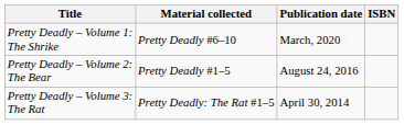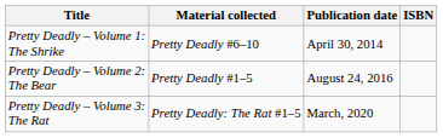 <table class="wikitable">
 <tr>
 <th>Title</th>
 <th>Material collected</th>
 <th>Publication date</th>
 <th>ISBN</th>
 </tr>
 <tr>
 <td><em>Pretty Deadly – Volume 1:<br>The Shrike</em></td>
 <td><em>Pretty Deadly</em> #6–10</td>
-<td>March, 2020</td>
+<td>April 30, 2014</td>
 <td></td>
 </tr>
 <tr>
 <td><em>Pretty Deadly – Volume 2:<br>The Bear</em></td>
 <td><em>Pretty Deadly</em> #1–5</td>
 <td>August 24, 2016</td>
 <td></td>
 </tr>
 <tr>
 <td><em>Pretty Deadly – Volume 3:<br>The Rat</em></td>
 <td><em>Pretty Deadly: The Rat</em> #1–5</td>
-<td>April 30, 2014</td>
+<td>March, 2020</td>
 <td></td>
 </tr>
 </table>
